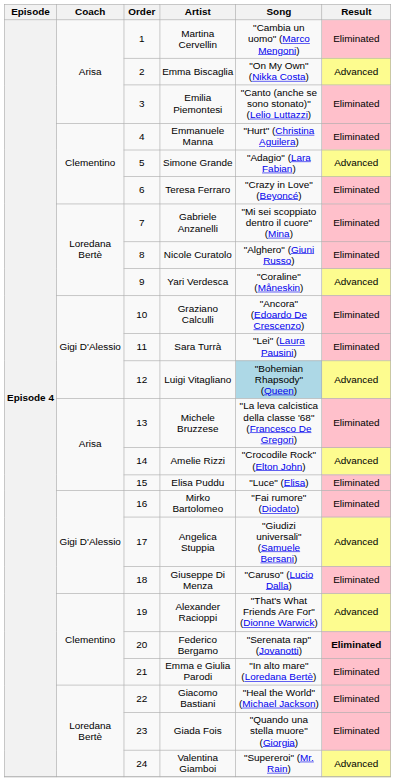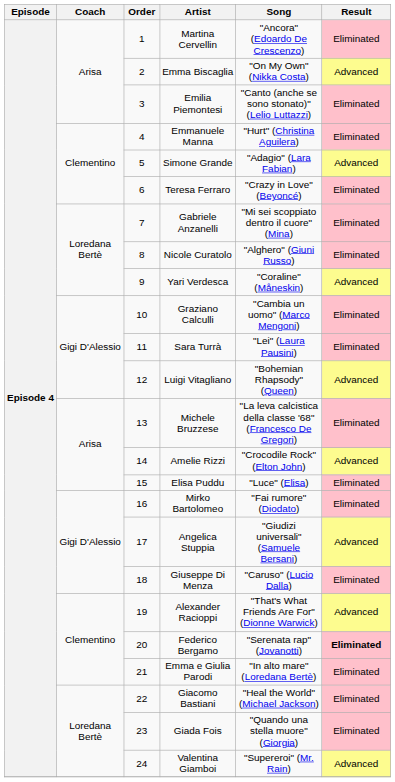 <table class="wikitable" style="text-align: center; width:100%">
 <tr>
 <th style="width:06%">Episode</th>
 <th style="width:08%">Coach</th>
 <th style="width:03%">Order</th>
 <th style="width:12%">Artist</th>
 <th style="width:16%">Song</th>
 <th style="width:09%">Result</th>
 </tr>
 <tr>
 <th rowspan="24">Episode 4<br></th>
 <td rowspan=3>Arisa</td>
 <td>1</td>
 <td>Martina Cervellin</td>
-<td>"Cambia un uomo" (<a href='#'>Marco Mengoni</a>)</td>
+<td>"Ancora" (<a href='#'>Edoardo De Crescenzo</a>)</td>
 <td style="background:pink">Eliminated</td>
 </tr>
 <tr>
 <td>2</td>
 <td>Emma Biscaglia</td>
 <td>"On My Own" (<a href='#'>Nikka Costa</a>)</td>
 <td style="background:#fdfc8f">Advanced</td>
 </tr>
 <tr>
 <td>3</td>
 <td>Emilia Piemontesi</td>
 <td>"Canto (anche se sono stonato)" (<a href='#'>Lelio Luttazzi</a>)</td>
 <td style="background:pink">Eliminated</td>
 </tr>
 <tr>
 <td rowspan=3>Clementino</td>
 <td>4</td>
 <td>Emmanuele Manna</td>
 <td>"Hurt" (<a href='#'>Christina Aguilera</a>)</td>
 <td style="background:pink">Eliminated</td>
 </tr>
 <tr>
 <td>5</td>
 <td>Simone Grande</td>
 <td>"Adagio" (<a href='#'>Lara Fabian</a>)</td>
 <td style="background:#fdfc8f">Advanced</td>
 </tr>
 <tr>
 <td>6</td>
 <td>Teresa Ferraro</td>
 <td>"Crazy in Love" (<a href='#'>Beyoncé</a>)</td>
 <td style="background:pink">Eliminated</td>
 </tr>
 <tr>
 <td rowspan=3>Loredana Bertè</td>
 <td>7</td>
 <td>Gabriele Anzanelli</td>
 <td>"Mi sei scoppiato dentro il cuore" (<a href='#'>Mina</a>)</td>
 <td style="background:pink">Eliminated</td>
 </tr>
 <tr>
 <td>8</td>
 <td>Nicole Curatolo</td>
 <td>"Alghero" (<a href='#'>Giuni Russo</a>)</td>
 <td style="background:pink">Eliminated</td>
 </tr>
 <tr>
 <td>9</td>
 <td>Yari Verdesca</td>
 <td>"Coraline" (<a href='#'>Måneskin</a>)</td>
 <td style="background:#fdfc8f">Advanced</td>
 </tr>
 <tr>
 <td rowspan=3>Gigi D'Alessio</td>
 <td>10</td>
 <td>Graziano Calculli</td>
-<td>"Ancora" (<a href='#'>Edoardo De Crescenzo</a>)</td>
+<td>"Cambia un uomo" (<a href='#'>Marco Mengoni</a>)</td>
 <td style="background:pink">Eliminated</td>
 </tr>
 <tr>
 <td>11</td>
 <td>Sara Turrà</td>
 <td>"Lei" (<a href='#'>Laura Pausini</a>)</td>
 <td style="background:pink">Eliminated</td>
 </tr>
 <tr>
 <td>12</td>
 <td>Luigi Vitagliano</td>
-<td style="background: lightblue;">"Bohemian Rhapsody" (<a href='#'>Queen</a>)</td>
+<td>"Bohemian Rhapsody" (<a href='#'>Queen</a>)</td>
 <td style="background:#fdfc8f">Advanced</td>
 </tr>
 <tr>
 <td rowspan=3>Arisa</td>
 <td>13</td>
 <td>Michele Bruzzese</td>
 <td>"La leva calcistica della classe '68" (<a href='#'>Francesco De Gregori</a>)</td>
 <td style="background:pink">Eliminated</td>
 </tr>
 <tr>
 <td>14</td>
 <td>Amelie Rizzi</td>
 <td>"Crocodile Rock" (<a href='#'>Elton John</a>)</td>
 <td style="background:#fdfc8f">Advanced</td>
 </tr>
 <tr>
 <td>15</td>
 <td>Elisa Puddu</td>
 <td>"Luce" (<a href='#'>Elisa</a>)</td>
 <td style="background:pink">Eliminated</td>
 </tr>
 <tr>
 <td rowspan=3>Gigi D'Alessio</td>
 <td>16</td>
 <td>Mirko Bartolomeo</td>
 <td>"Fai rumore" (<a href='#'>Diodato</a>)</td>
 <td style="background:pink">Eliminated</td>
 </tr>
 <tr>
 <td>17</td>
 <td>Angelica Stuppia</td>
 <td>"Giudizi universali" (<a href='#'>Samuele Bersani</a>)</td>
 <td style="background:#fdfc8f">Advanced</td>
 </tr>
 <tr>
 <td>18</td>
 <td>Giuseppe Di Menza</td>
 <td>"Caruso" (<a href='#'>Lucio Dalla</a>)</td>
 <td style="background:pink">Eliminated</td>
 </tr>
 <tr>
 <td rowspan=3>Clementino</td>
 <td>19</td>
 <td>Alexander Racioppi</td>
 <td>"That's What Friends Are For" (<a href='#'>Dionne Warwick</a>)</td>
 <td style="background:#fdfc8f">Advanced</td>
 </tr>
 <tr>
 <td>20</td>
 <td>Federico Bergamo</td>
 <td>"Serenata rap" (<a href='#'>Jovanotti</a>)</td>
 <td style="background:pink"><strong>Eliminated</strong></td>
 </tr>
 <tr>
 <td>21</td>
 <td>Emma e Giulia Parodi</td>
 <td>"In alto mare" (<a href='#'>Loredana Bertè</a>)</td>
 <td style="background:pink">Eliminated</td>
 </tr>
 <tr>
 <td rowspan=3>Loredana Bertè</td>
 <td>22</td>
 <td>Giacomo Bastiani</td>
 <td>"Heal the World" (<a href='#'>Michael Jackson</a>)</td>
 <td style="background:pink">Eliminated</td>
 </tr>
 <tr>
 <td>23</td>
 <td>Giada Fois</td>
 <td>"Quando una stella muore" (<a href='#'>Giorgia</a>)</td>
 <td style="background:pink">Eliminated</td>
 </tr>
 <tr>
 <td>24</td>
 <td>Valentina Giamboi</td>
 <td>"Supereroi" (<a href='#'>Mr. Rain</a>)</td>
 <td style="background:#fdfc8f">Advanced</td>
 </tr>
 <tr>
 </tr>
 </table>
